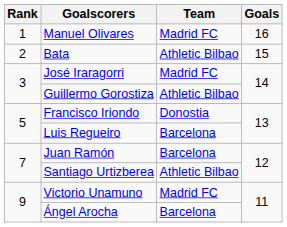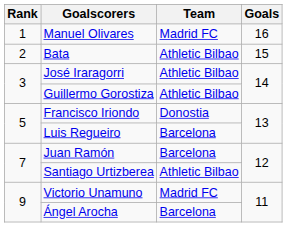 <table class="wikitable">
 <tr>
 <th>Rank</th>
 <th>Goalscorers</th>
 <th>Team</th>
 <th>Goals</th>
 </tr>
 <tr>
 <td align=center>1</td>
 <td> <a href='#'>Manuel Olivares</a></td>
 <td><a href='#'>Madrid FC</a></td>
 <td align=center>16</td>
 </tr>
 <tr>
 <td align=center>2</td>
 <td> <a href='#'>Bata</a></td>
 <td><a href='#'>Athletic Bilbao</a></td>
 <td align=center>15</td>
 </tr>
 <tr>
 <td rowspan=2 align=center>3</td>
 <td> <a href='#'>José Iraragorri</a></td>
-<td><a href='#'>Madrid FC</a></td>
+<td><a href='#'>Athletic Bilbao</a></td>
 <td rowspan=2 align=center>14</td>
 </tr>
 <tr>
 <td> <a href='#'>Guillermo Gorostiza</a></td>
 <td><a href='#'>Athletic Bilbao</a></td>
 </tr>
 <tr>
 <td rowspan=2 align=center>5</td>
 <td> <a href='#'>Francisco Iriondo</a></td>
 <td><a href='#'>Donostia</a></td>
 <td rowspan=2 align=center>13</td>
 </tr>
 <tr>
 <td> <a href='#'>Luis Regueiro</a></td>
 <td><a href='#'>Barcelona</a></td>
 </tr>
 <tr>
 <td rowspan=2 align=center>7</td>
 <td> <a href='#'>Juan Ramón</a></td>
 <td><a href='#'>Barcelona</a></td>
 <td rowspan=2 align=center>12</td>
 </tr>
 <tr>
 <td> <a href='#'>Santiago Urtizberea</a></td>
 <td><a href='#'>Athletic Bilbao</a></td>
 </tr>
 <tr>
 <td rowspan=2 align=center>9</td>
 <td> <a href='#'>Victorio Unamuno</a></td>
 <td><a href='#'>Madrid FC</a></td>
 <td rowspan=2 align=center>11</td>
 </tr>
 <tr>
 <td> <a href='#'>Ángel Arocha</a></td>
 <td><a href='#'>Barcelona</a></td>
 </tr>
 </table>
